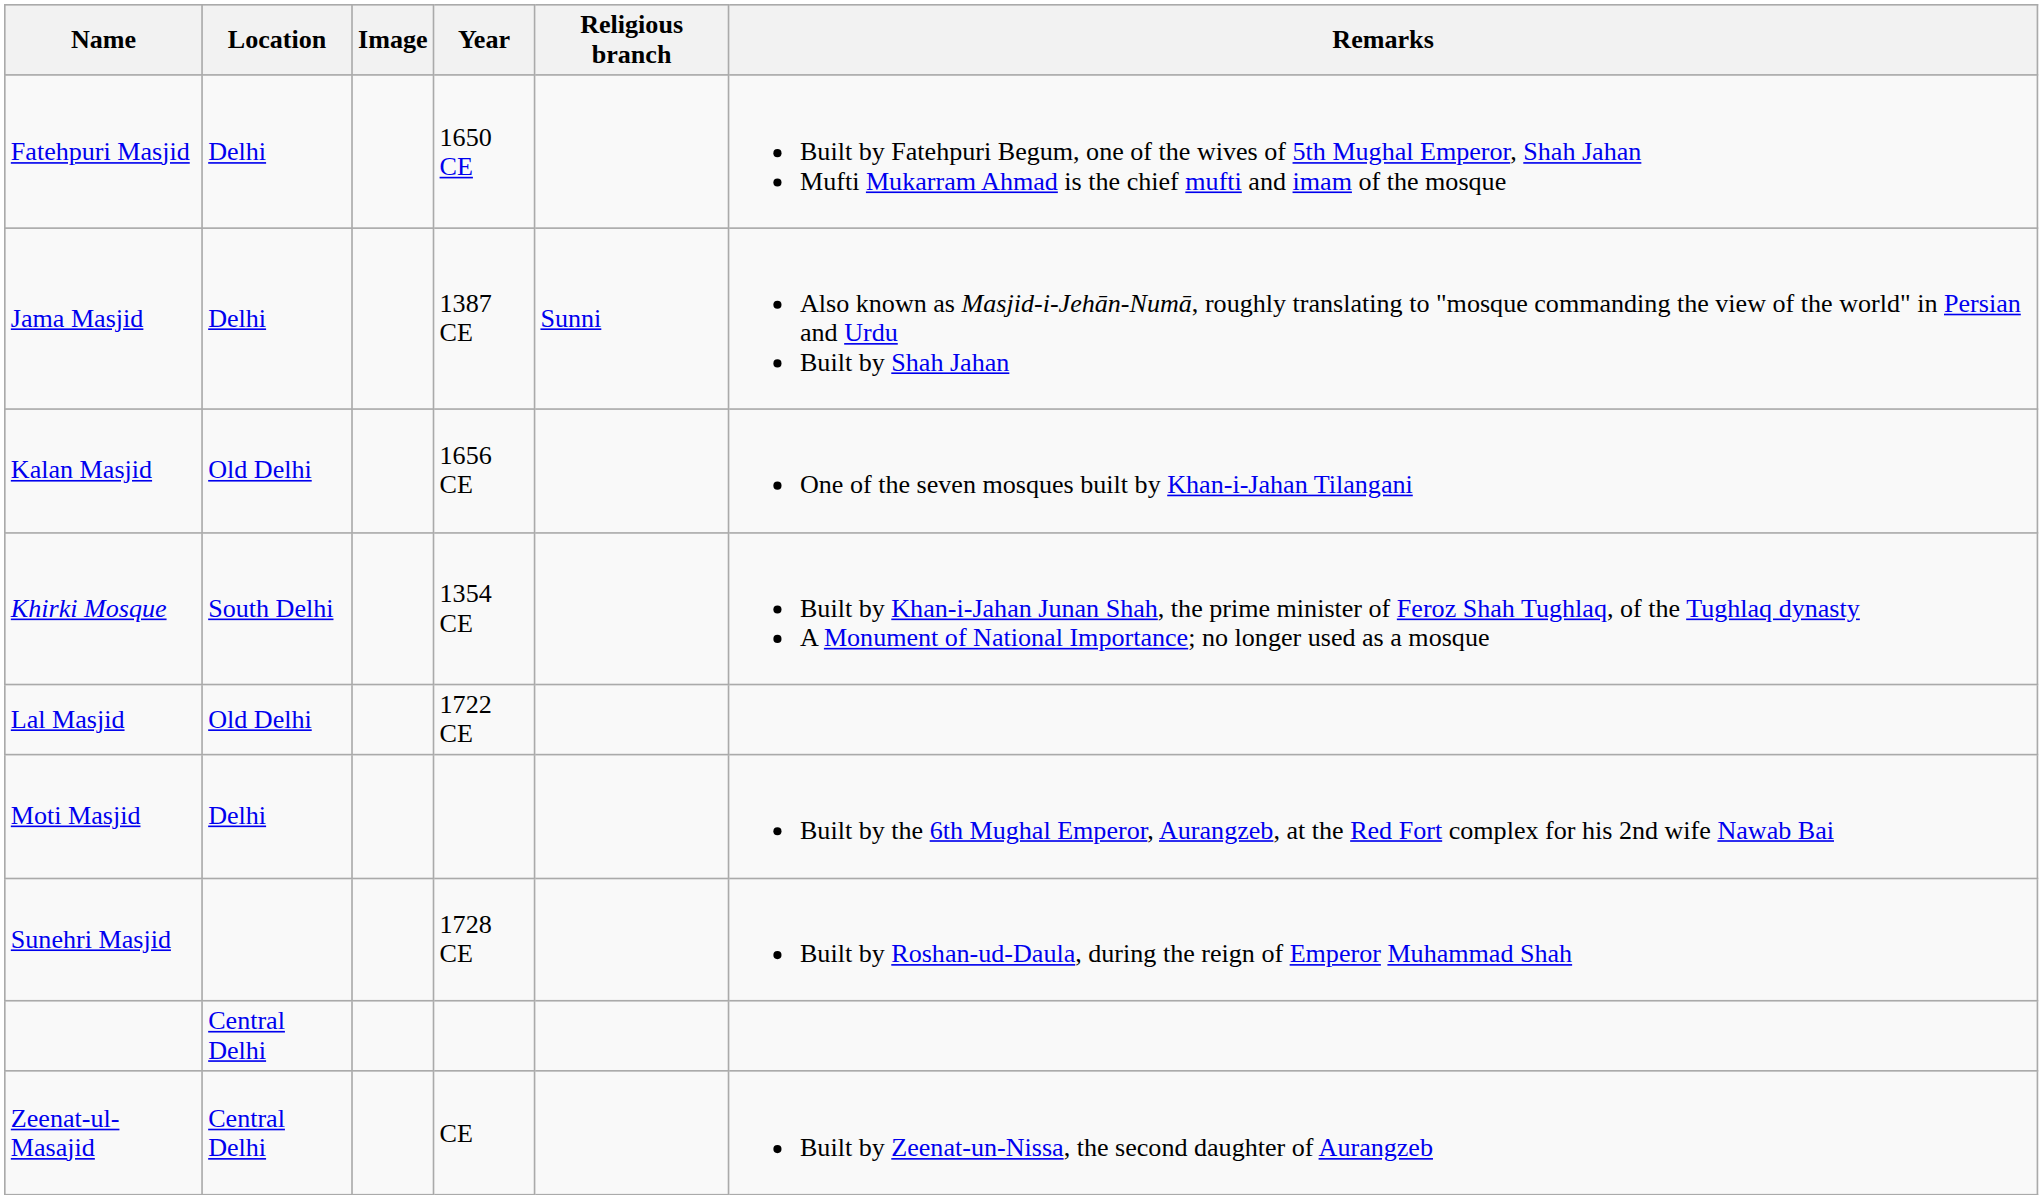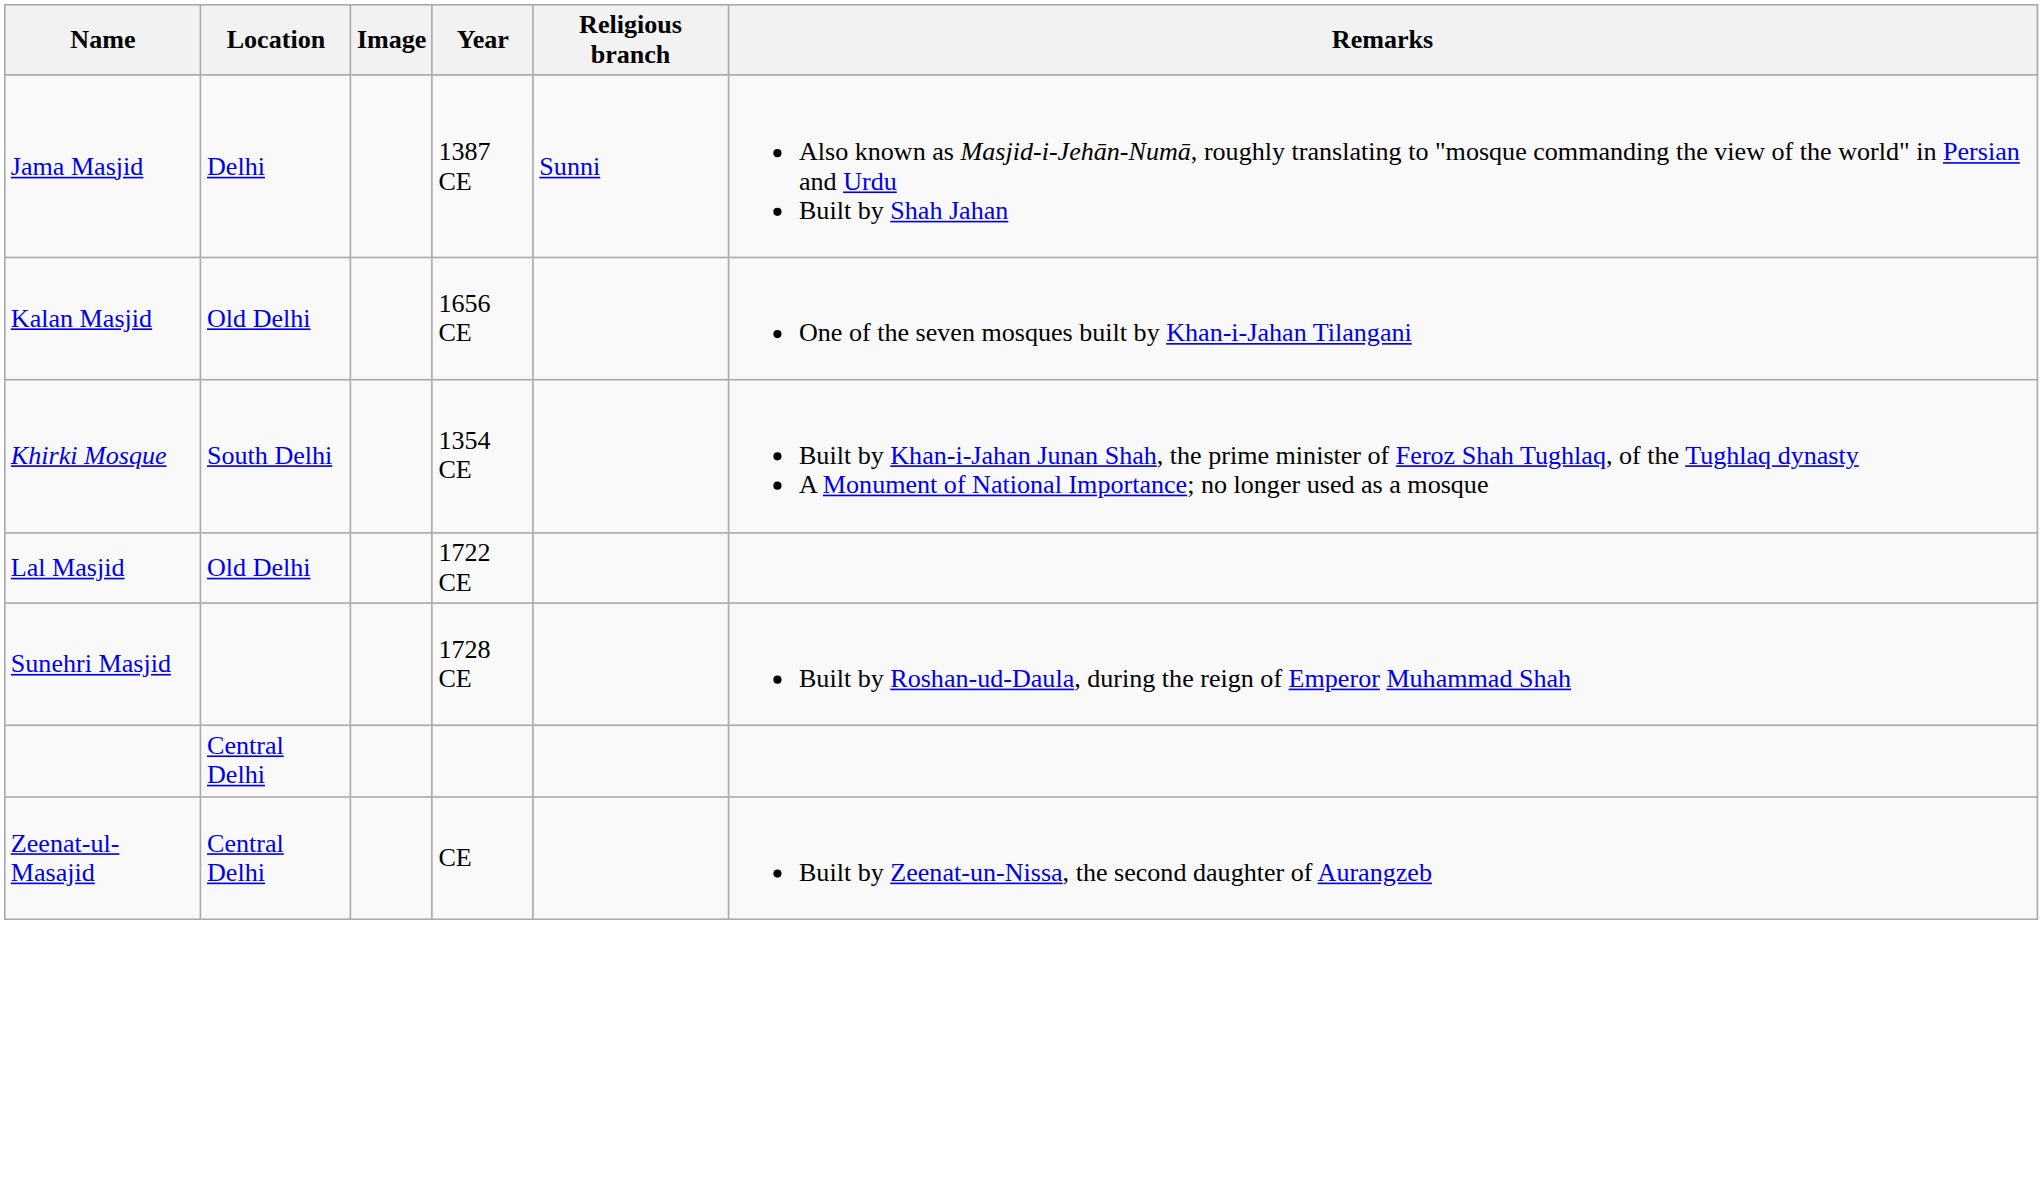 <table class="wikitable sortable">
 <tr>
 <th>Name</th>
 <th>Location</th>
 <th>Image</th>
 <th>Year</th>
 <th>Religious branch</th>
 <th>Remarks</th>
-</tr>
-<tr>
-<td><a href='#'>Fatehpuri Masjid</a></td>
-<td><a href='#'>Delhi</a></td>
-<td></td>
-<td>1650 <a href='#'>CE</a></td>
-<td></td>
-<td><br><ul><li>Built by Fatehpuri Begum, one of the wives of <a href='#'>5th Mughal Emperor</a>, <a href='#'>Shah Jahan</a></li><li>Mufti <a href='#'>Mukarram Ahmad</a> is the chief <a href='#'>mufti</a> and <a href='#'>imam</a> of the mosque</li></ul></td>
 </tr>
 <tr>
 <td><a href='#'>Jama Masjid</a></td>
 <td><a href='#'>Delhi</a></td>
 <td></td>
 <td>1387 CE</td>
 <td><a href='#'>Sunni</a></td>
 <td><br><ul><li>Also known as <em>Masjid-i-Jehān-Numā</em>, roughly translating to "mosque commanding the view of the world" in <a href='#'>Persian</a> and <a href='#'>Urdu</a></li><li>Built by <a href='#'>Shah Jahan</a></li></ul></td>
 </tr>
 <tr>
 <td><a href='#'>Kalan Masjid</a></td>
 <td><a href='#'>Old Delhi</a></td>
 <td></td>
 <td>1656 CE</td>
 <td></td>
 <td><br><ul><li>One of the seven mosques built by <a href='#'>Khan-i-Jahan Tilangani</a></li></ul></td>
 </tr>
 <tr>
 <td><em><a href='#'>Khirki Mosque</a></em></td>
 <td><a href='#'>South Delhi</a></td>
 <td></td>
 <td>1354 CE</td>
 <td></td>
 <td><br><ul><li>Built by <a href='#'>Khan-i-Jahan Junan Shah</a>, the prime minister of <a href='#'>Feroz Shah Tughlaq</a>, of the <a href='#'>Tughlaq dynasty</a></li><li>A <a href='#'>Monument of National Importance</a>; no longer used as a mosque</li></ul></td>
 </tr>
 <tr>
 <td><a href='#'>Lal Masjid</a></td>
 <td><a href='#'>Old Delhi</a></td>
 <td></td>
 <td>1722 CE</td>
 <td></td>
 <td></td>
 </tr>
 <tr>
-<td><a href='#'>Moti Masjid</a></td>
-<td><a href='#'>Delhi</a></td>
-<td></td>
-<td></td>
-<td></td>
-<td><br><ul><li>Built by the <a href='#'>6th Mughal Emperor</a>, <a href='#'>Aurangzeb</a>, at the <a href='#'>Red Fort</a> complex for his 2nd wife <a href='#'>Nawab Bai</a></li></ul></td>
-</tr>
-<tr>
 <td><a href='#'>Sunehri Masjid</a></td>
 <td></td>
 <td></td>
 <td>1728 CE</td>
 <td></td>
 <td><br><ul><li>Built by <a href='#'>Roshan-ud-Daula</a>, during the reign of <a href='#'>Emperor</a> <a href='#'>Muhammad Shah</a></li></ul></td>
 </tr>
 <tr>
 <td></td>
 <td><a href='#'>Central Delhi</a></td>
 <td></td>
 <td></td>
 <td></td>
 <td></td>
 </tr>
 <tr>
 <td><a href='#'>Zeenat-ul-Masajid</a></td>
 <td><a href='#'>Central Delhi</a></td>
 <td></td>
 <td> CE</td>
 <td></td>
 <td><br><ul><li>Built by <a href='#'>Zeenat-un-Nissa</a>, the second daughter of <a href='#'>Aurangzeb</a></li></ul></td>
 </tr>
 </table>
